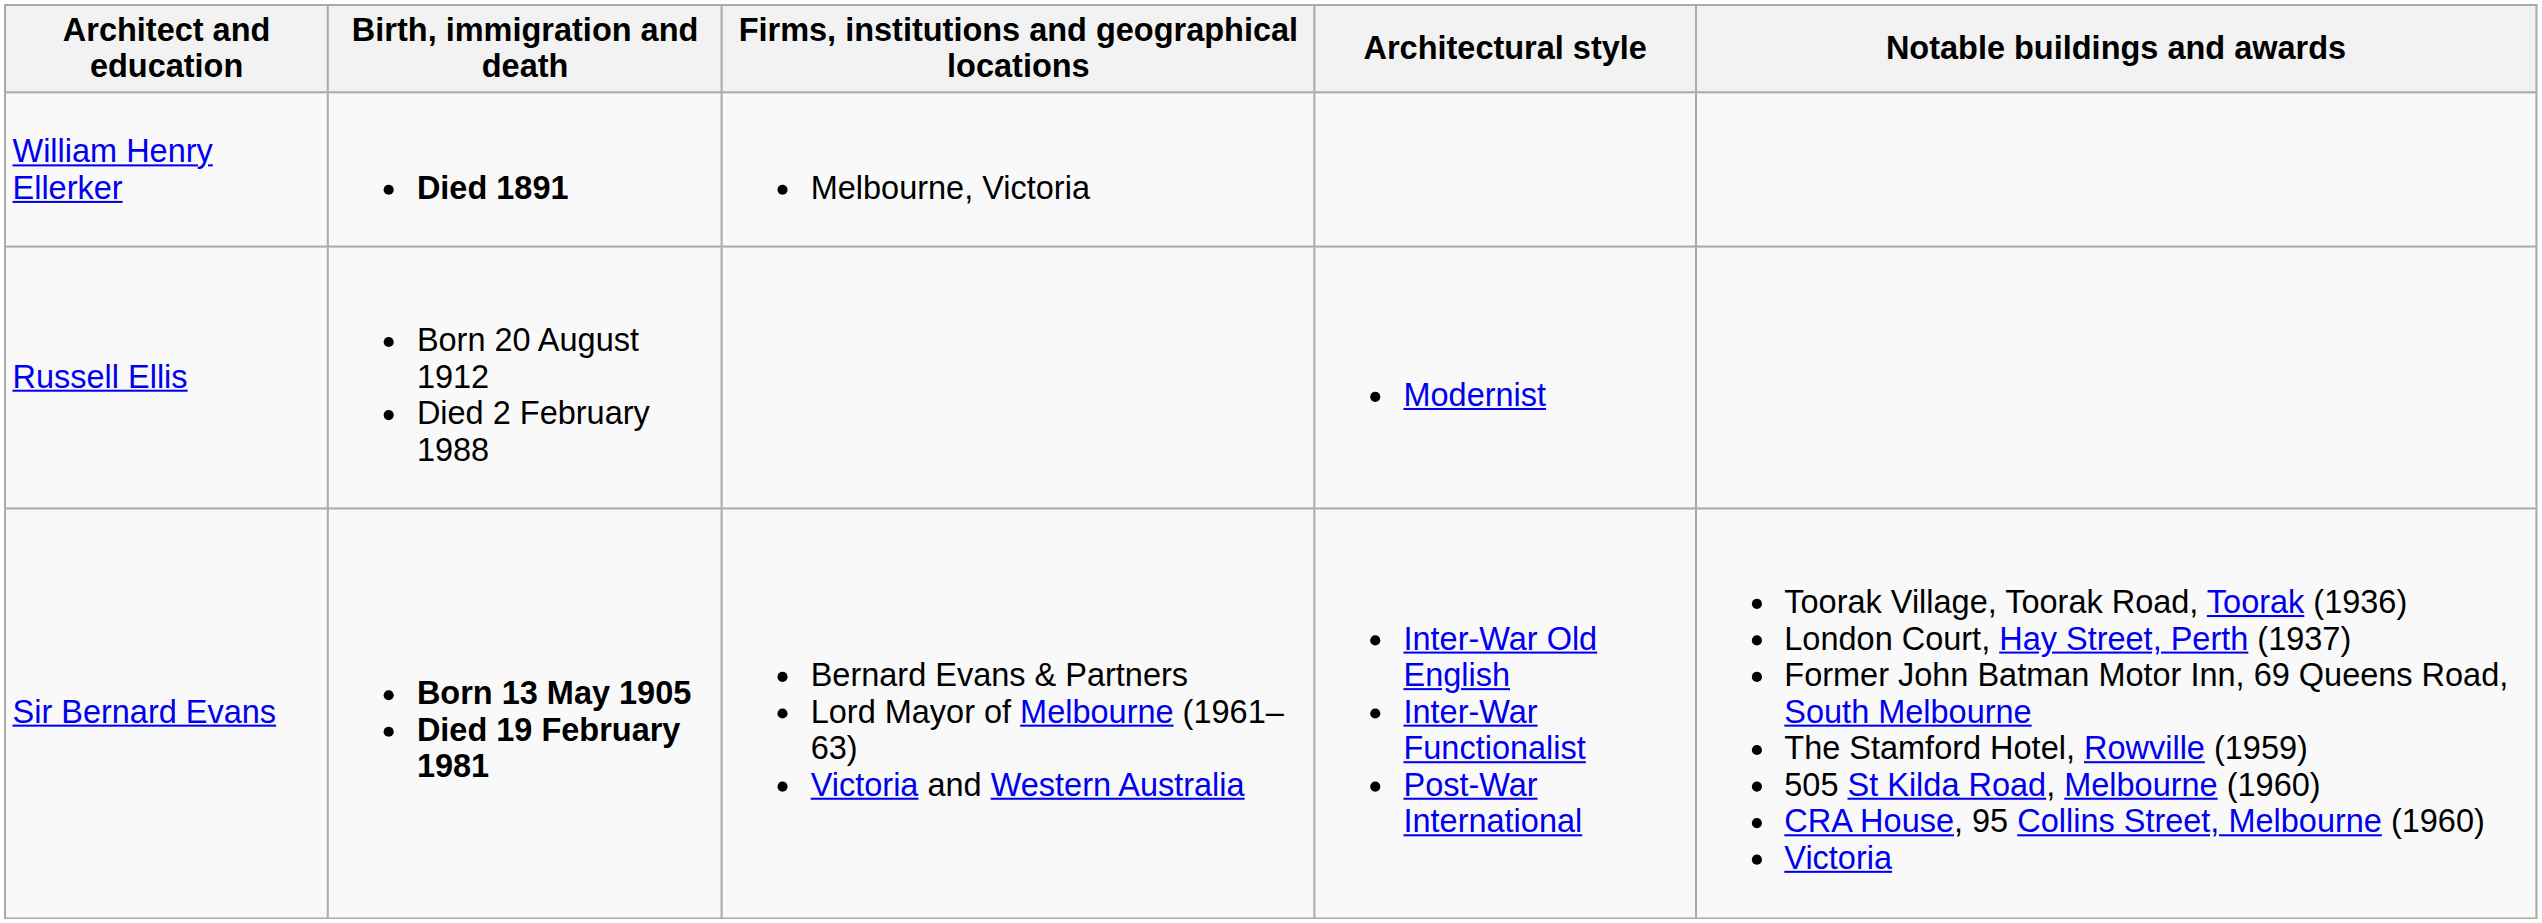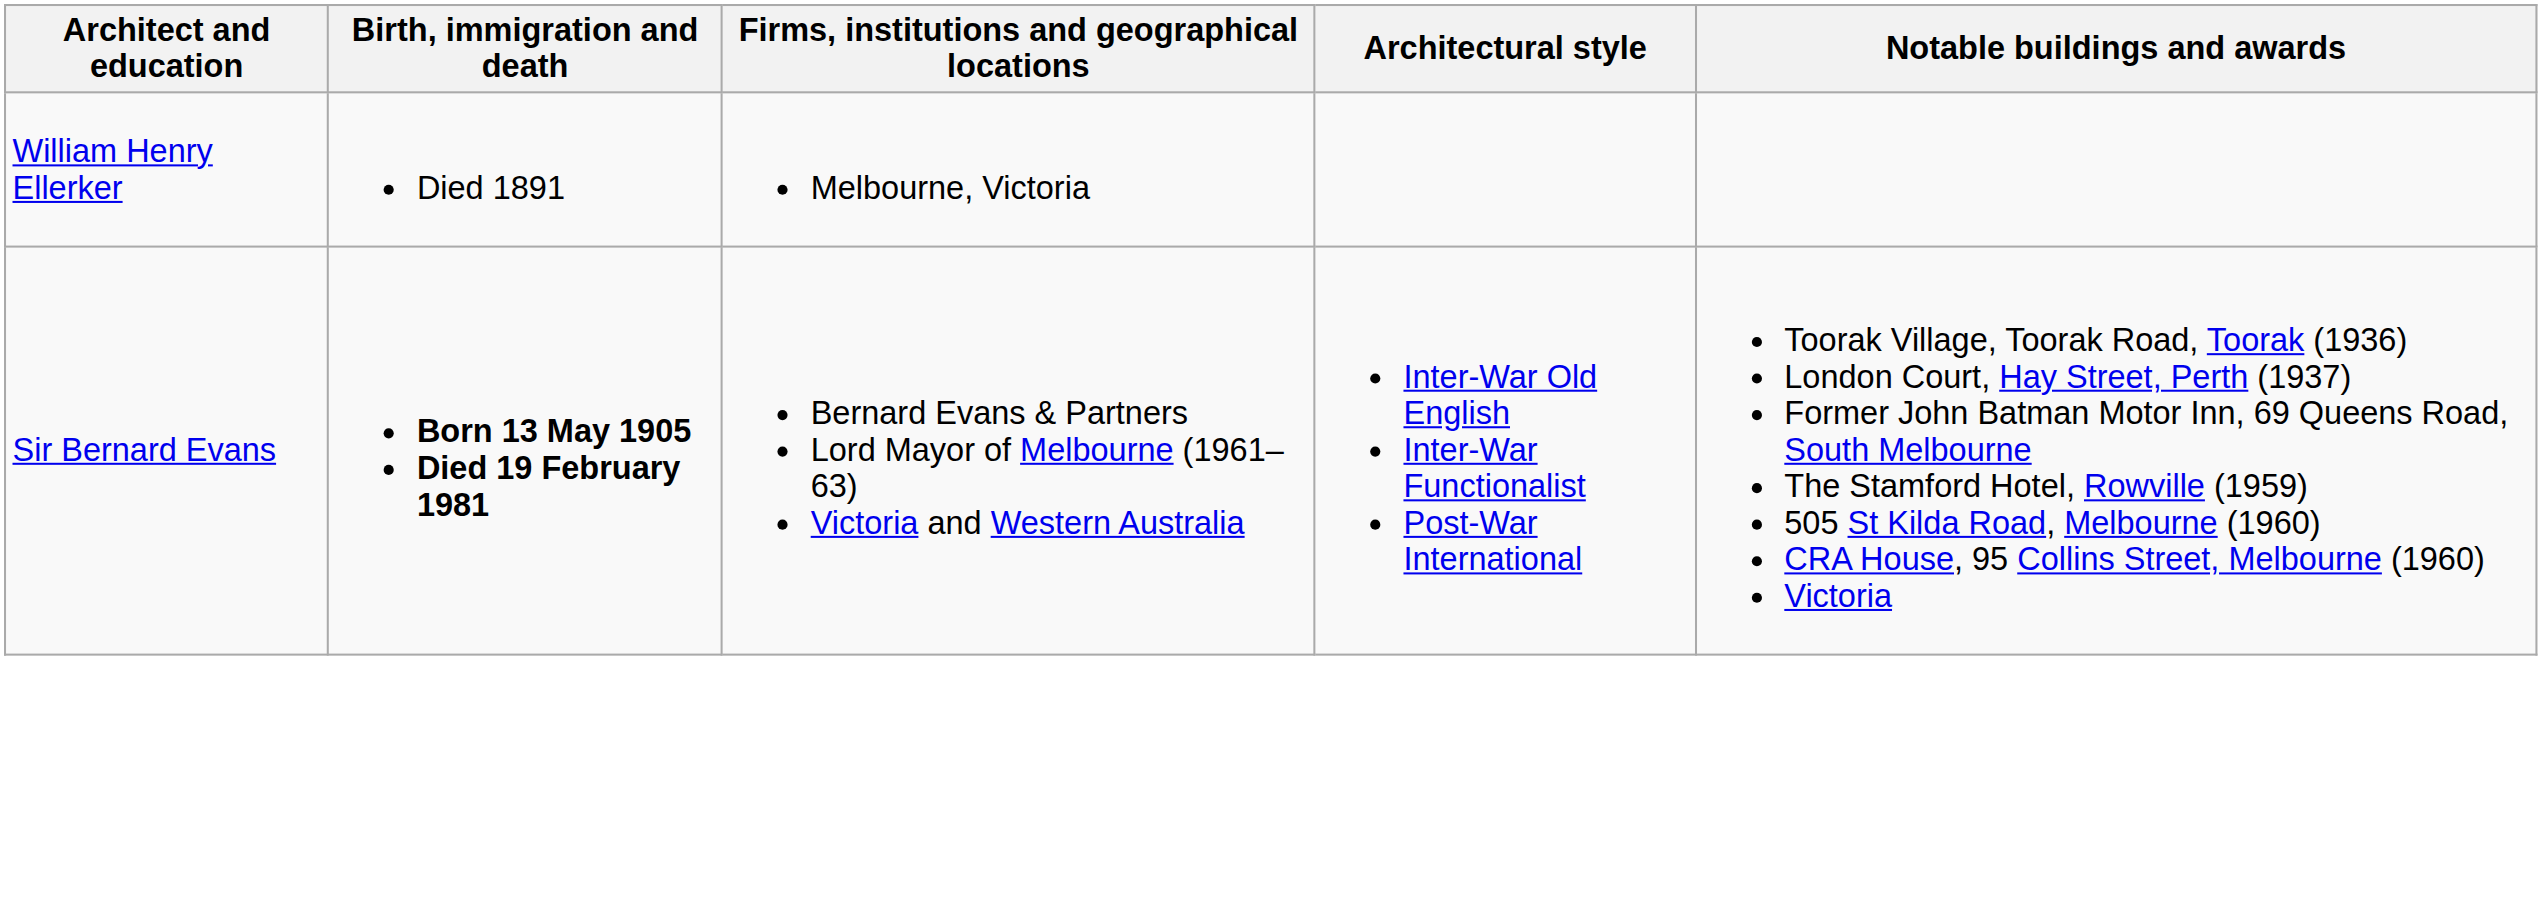 <table class="wikitable">
 <tr style="background:#efefef;">
 <th>Architect and education</th>
 <th>Birth, immigration and death</th>
 <th>Firms, institutions and geographical locations</th>
 <th>Architectural style</th>
 <th>Notable buildings and awards</th>
 </tr>
 <tr>
 <td><a href='#'>William Henry Ellerker</a></td>
-<td><strong><br><ul><li>Died 1891</li></ul></strong></td>
+<td><br><ul><li>Died 1891</li></ul></td>
 <td><br><ul><li>Melbourne, Victoria</li></ul></td>
 <td></td>
-<td></td>
-</tr>
-<tr>
-<td><a href='#'>Russell Ellis</a></td>
-<td><br><ul><li>Born 20 August 1912</li><li>Died 2 February 1988</li></ul></td>
-<td></td>
-<td><br><ul><li><a href='#'>Modernist</a></li></ul></td>
 <td></td>
 </tr>
 <tr>
 <td><a href='#'>Sir Bernard Evans</a> </td>
 <td><strong><br><ul><li>Born 13 May 1905</li><li>Died 19 February 1981</li></ul></strong></td>
 <td><br><ul><li>Bernard Evans & Partners</li><li>Lord Mayor of <a href='#'>Melbourne</a> (1961–63)</li><li><a href='#'>Victoria</a> and <a href='#'>Western Australia</a></li></ul></td>
 <td><br><ul><li><a href='#'>Inter-War Old English</a></li><li><a href='#'>Inter-War Functionalist</a></li><li><a href='#'>Post-War International</a></li></ul></td>
 <td><br><ul><li>Toorak Village, Toorak Road, <a href='#'>Toorak</a> (1936)</li><li>London Court, <a href='#'>Hay Street, Perth</a> (1937)</li><li>Former John Batman Motor Inn, 69 Queens Road, <a href='#'>South Melbourne</a></li><li>The Stamford Hotel, <a href='#'>Rowville</a> (1959)</li><li>505 <a href='#'>St Kilda Road</a>, <a href='#'>Melbourne</a> (1960)</li><li><a href='#'>CRA House</a>, 95 <a href='#'>Collins Street, Melbourne</a> (1960)</li><li><a href='#'>Victoria</a></li></ul></td>
 </tr>
 </table>
